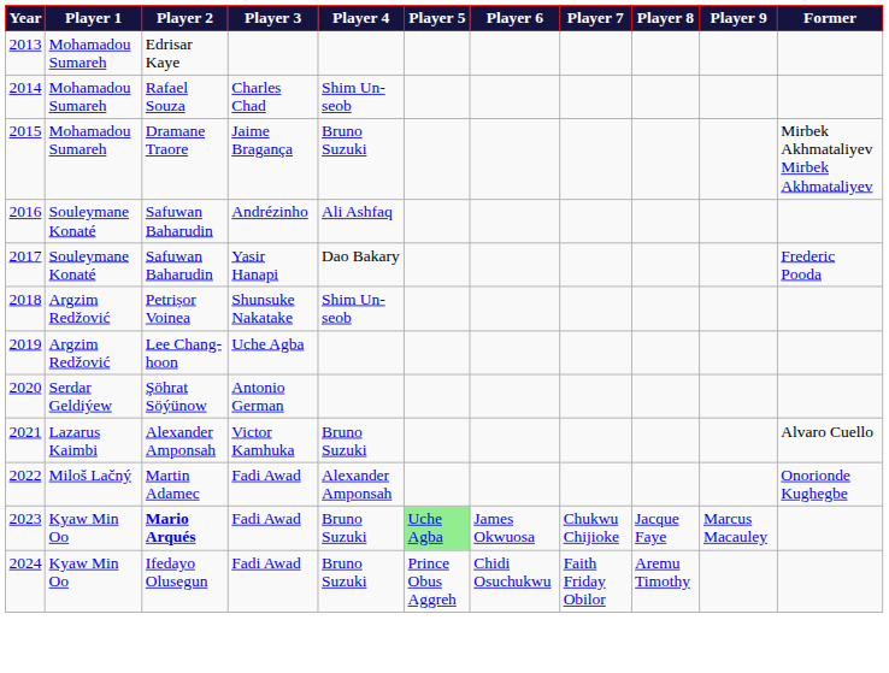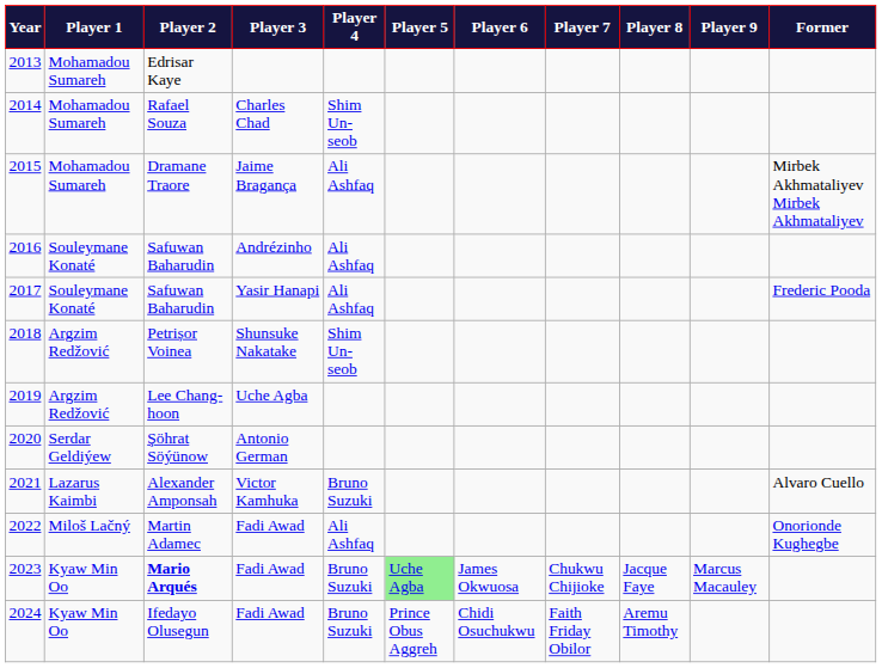 <table class="wikitable">
 <tr>
 <th style="background:#151440; color:white; border:1px solid red;">Year</th>
 <th style="background:#151440; color:white; border:1px solid red;">Player 1</th>
 <th style="background:#151440; color:white; border:1px solid red;">Player 2</th>
 <th style="background:#151440; color:white; border:1px solid red;">Player 3</th>
 <th style="background:#151440; color:white; border:1px solid red;">Player 4</th>
 <th style="background:#151440; color:white; border:1px solid red;">Player 5</th>
 <th style="background:#151440; color:white; border:1px solid red;">Player 6</th>
 <th style="background:#151440; color:white; border:1px solid red;">Player 7</th>
 <th style="background:#151440; color:white; border:1px solid red;">Player 8</th>
 <th style="background:#151440; color:white; border:1px solid red;">Player  9</th>
 <th style="background:#151440; color:white; border:1px solid red;">Former</th>
 </tr>
 <tr style="vertical-align:top;">
 <td><a href='#'>2013</a></td>
 <td> <a href='#'>Mohamadou Sumareh</a></td>
 <td> Edrisar Kaye</td>
 <td></td>
 <td></td>
 <td></td>
 <td></td>
 <td></td>
 <td></td>
 <td></td>
 <td></td>
 </tr>
 <tr style="vertical-align:top;">
 <td><a href='#'>2014</a></td>
 <td> <a href='#'>Mohamadou Sumareh</a></td>
 <td> <a href='#'>Rafael Souza</a></td>
 <td> <a href='#'>Charles Chad</a></td>
 <td> <a href='#'>Shim Un-seob</a></td>
 <td></td>
 <td></td>
 <td></td>
 <td></td>
 <td></td>
 <td></td>
 </tr>
 <tr style="vertical-align:top;">
 <td><a href='#'>2015</a></td>
 <td> <a href='#'>Mohamadou Sumareh</a></td>
 <td> <a href='#'>Dramane Traore</a></td>
 <td> <a href='#'>Jaime Bragança</a></td>
-<td> <a href='#'>Bruno Suzuki</a></td>
+<td> <a href='#'>Ali Ashfaq</a></td>
 <td></td>
 <td></td>
 <td></td>
 <td></td>
 <td></td>
 <td> Mirbek Akhmataliyev<br> <a href='#'>Mirbek Akhmataliyev</a></td>
 </tr>
 <tr style="vertical-align:top;">
 <td><a href='#'>2016</a></td>
 <td> <a href='#'>Souleymane Konaté</a></td>
 <td> <a href='#'>Safuwan Baharudin</a></td>
 <td> <a href='#'>Andrézinho</a></td>
 <td> <a href='#'>Ali Ashfaq</a></td>
 <td></td>
 <td></td>
 <td></td>
 <td></td>
 <td></td>
 <td></td>
 </tr>
 <tr style="vertical-align:top;">
 <td><a href='#'>2017</a></td>
 <td> <a href='#'>Souleymane Konaté</a></td>
 <td> <a href='#'>Safuwan Baharudin</a></td>
 <td> <a href='#'>Yasir Hanapi</a></td>
-<td> Dao Bakary</td>
+<td> <a href='#'>Ali Ashfaq</a></td>
 <td></td>
 <td></td>
 <td></td>
 <td></td>
 <td></td>
 <td> <a href='#'>Frederic Pooda</a></td>
 </tr>
 <tr style="vertical-align:top;">
 <td><a href='#'>2018</a></td>
 <td> <a href='#'>Argzim Redžović</a></td>
 <td> <a href='#'>Petrișor Voinea</a></td>
 <td> <a href='#'>Shunsuke Nakatake</a></td>
 <td> <a href='#'>Shim Un-seob</a></td>
 <td></td>
 <td></td>
 <td></td>
 <td></td>
 <td></td>
 <td></td>
 </tr>
 <tr style="vertical-align:top;">
 <td><a href='#'>2019</a></td>
 <td> <a href='#'>Argzim Redžović</a></td>
 <td> <a href='#'>Lee Chang-hoon</a></td>
 <td> <a href='#'>Uche Agba</a></td>
 <td></td>
 <td></td>
 <td></td>
 <td></td>
 <td></td>
 <td></td>
 <td></td>
 </tr>
 <tr style="vertical-align:top;">
 <td><a href='#'>2020</a></td>
 <td> <a href='#'>Serdar Geldiýew</a></td>
 <td> <a href='#'>Şöhrat Söýünow</a></td>
 <td> <a href='#'>Antonio German</a></td>
 <td></td>
 <td></td>
 <td></td>
 <td></td>
 <td></td>
 <td></td>
 <td></td>
 </tr>
 <tr style="vertical-align:top;">
 <td><a href='#'>2021</a></td>
 <td> <a href='#'>Lazarus Kaimbi</a></td>
 <td> <a href='#'>Alexander Amponsah</a></td>
 <td> <a href='#'>Victor Kamhuka</a></td>
 <td> <a href='#'>Bruno Suzuki</a></td>
 <td></td>
 <td></td>
 <td></td>
 <td></td>
 <td></td>
 <td> Alvaro Cuello</td>
 </tr>
 <tr style="vertical-align:top;">
 <td><a href='#'>2022</a></td>
 <td> <a href='#'>Miloš Lačný</a></td>
 <td> <a href='#'>Martin Adamec</a></td>
 <td> <a href='#'>Fadi Awad</a></td>
-<td> <a href='#'>Alexander Amponsah</a></td>
+<td> <a href='#'>Ali Ashfaq</a></td>
 <td></td>
 <td></td>
 <td></td>
 <td></td>
 <td></td>
 <td> <a href='#'>Onorionde Kughegbe</a></td>
 </tr>
 <tr style="vertical-align:top;">
 <td><a href='#'>2023</a></td>
 <td> <a href='#'>Kyaw Min Oo</a></td>
 <td> <strong><a href='#'>Mario Arqués</a></strong></td>
 <td> <a href='#'>Fadi Awad</a></td>
 <td> <a href='#'>Bruno Suzuki</a></td>
 <td style="background: lightgreen;"> <a href='#'>Uche Agba</a></td>
 <td> <a href='#'>James Okwuosa</a></td>
 <td> <a href='#'>Chukwu Chijioke</a></td>
 <td> <a href='#'>Jacque Faye</a></td>
 <td> <a href='#'>Marcus Macauley</a></td>
 <td></td>
 </tr>
 <tr style="vertical-align:top;">
 <td><a href='#'>2024</a></td>
 <td> <a href='#'>Kyaw Min Oo</a></td>
 <td> <a href='#'>Ifedayo Olusegun</a></td>
 <td> <a href='#'>Fadi Awad</a></td>
 <td> <a href='#'>Bruno Suzuki</a></td>
 <td> <a href='#'>Prince Obus Aggreh</a></td>
 <td> <a href='#'>Chidi Osuchukwu</a></td>
 <td> <a href='#'>Faith Friday Obilor</a></td>
 <td> <a href='#'>Aremu Timothy</a></td>
 <td></td>
 <td></td>
 </tr>
 </table>
